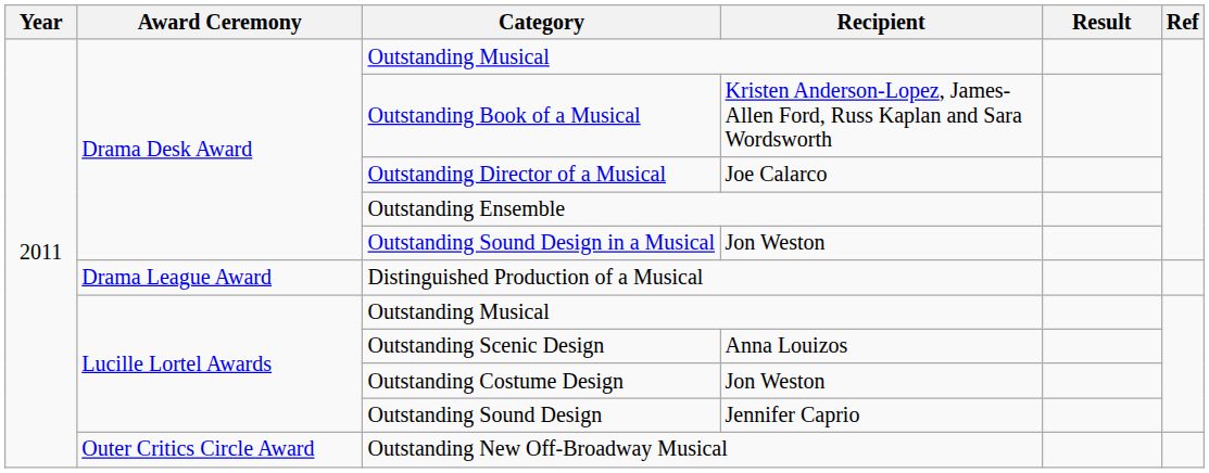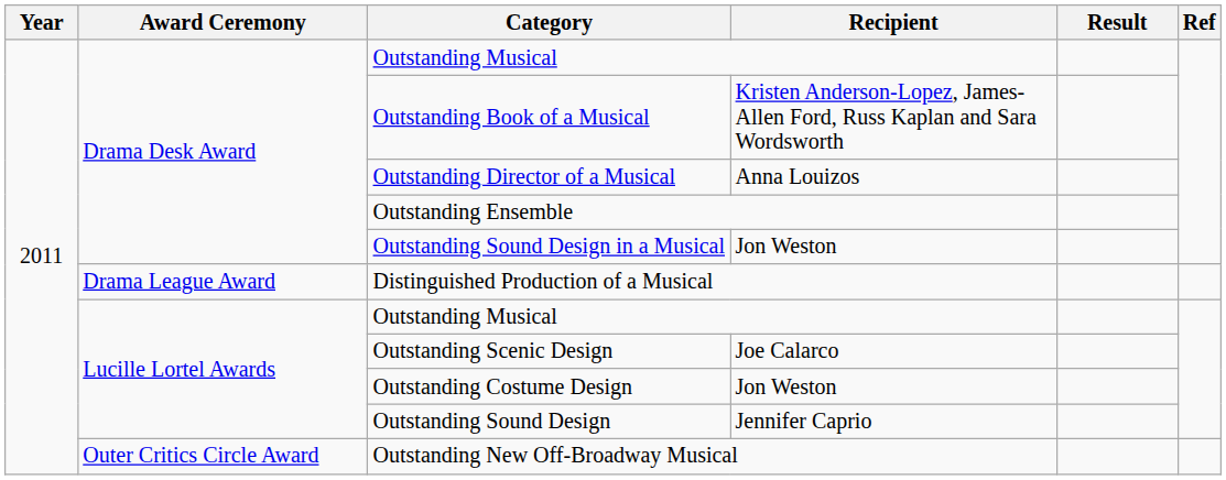 <table class="wikitable" width="100%">
 <tr>
 <th width="6%">Year</th>
 <th width="24%">Award Ceremony</th>
 <th width="30%">Category</th>
 <th width="27%">Recipient</th>
 <th width="10%">Result</th>
 <th width="3%">Ref</th>
 </tr>
 <tr>
 <td rowspan="11" align="center">2011</td>
 <td rowspan="5"><a href='#'>Drama Desk Award</a></td>
 <td colspan="2"><a href='#'>Outstanding Musical</a></td>
 <td></td>
 <td rowspan="5" align="center"></td>
 </tr>
 <tr>
 <td><a href='#'>Outstanding Book of a Musical</a></td>
 <td><a href='#'>Kristen Anderson-Lopez</a>, James-Allen Ford, Russ Kaplan and Sara Wordsworth</td>
 <td></td>
 </tr>
 <tr>
 <td><a href='#'>Outstanding Director of a Musical</a></td>
-<td>Joe Calarco</td>
+<td>Anna Louizos</td>
 <td></td>
 </tr>
 <tr>
 <td colspan="2">Outstanding Ensemble</td>
 <td></td>
 </tr>
 <tr>
 <td><a href='#'>Outstanding Sound Design in a Musical</a></td>
 <td>Jon Weston</td>
 <td></td>
 </tr>
 <tr>
 <td><a href='#'>Drama League Award</a></td>
 <td colspan="2">Distinguished Production of a Musical</td>
 <td></td>
 <td align="center"></td>
 </tr>
 <tr>
 <td rowspan="4"><a href='#'>Lucille Lortel Awards</a></td>
 <td colspan="2">Outstanding Musical</td>
 <td></td>
 <td rowspan="4" align="center"></td>
 </tr>
 <tr>
 <td>Outstanding Scenic Design</td>
-<td>Anna Louizos</td>
+<td>Joe Calarco</td>
 <td></td>
 </tr>
 <tr>
 <td>Outstanding Costume Design</td>
 <td>Jon Weston</td>
 <td></td>
 </tr>
 <tr>
 <td>Outstanding Sound Design</td>
 <td>Jennifer Caprio</td>
 <td></td>
 </tr>
 <tr>
 <td><a href='#'>Outer Critics Circle Award</a></td>
 <td colspan="2">Outstanding New Off-Broadway Musical</td>
 <td></td>
 <td align="center"></td>
 </tr>
 </table>
